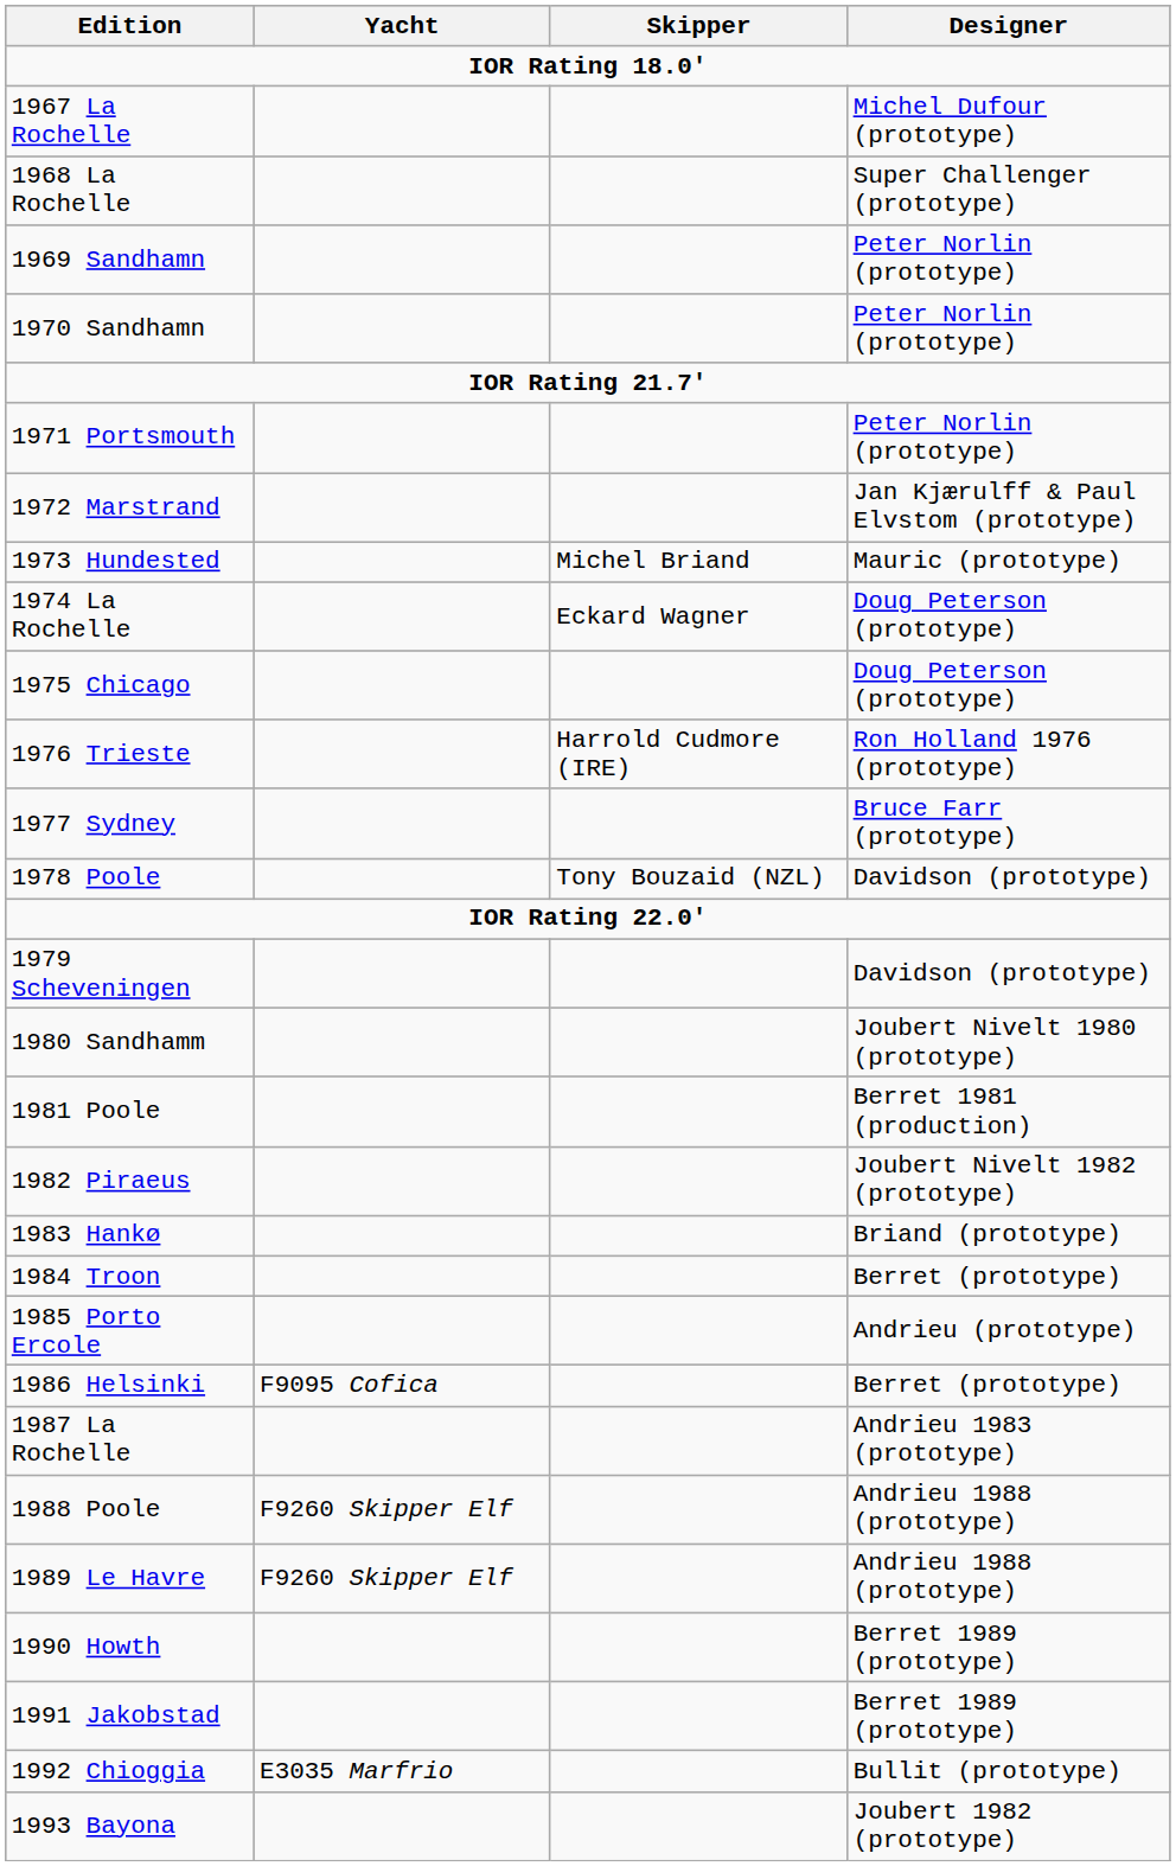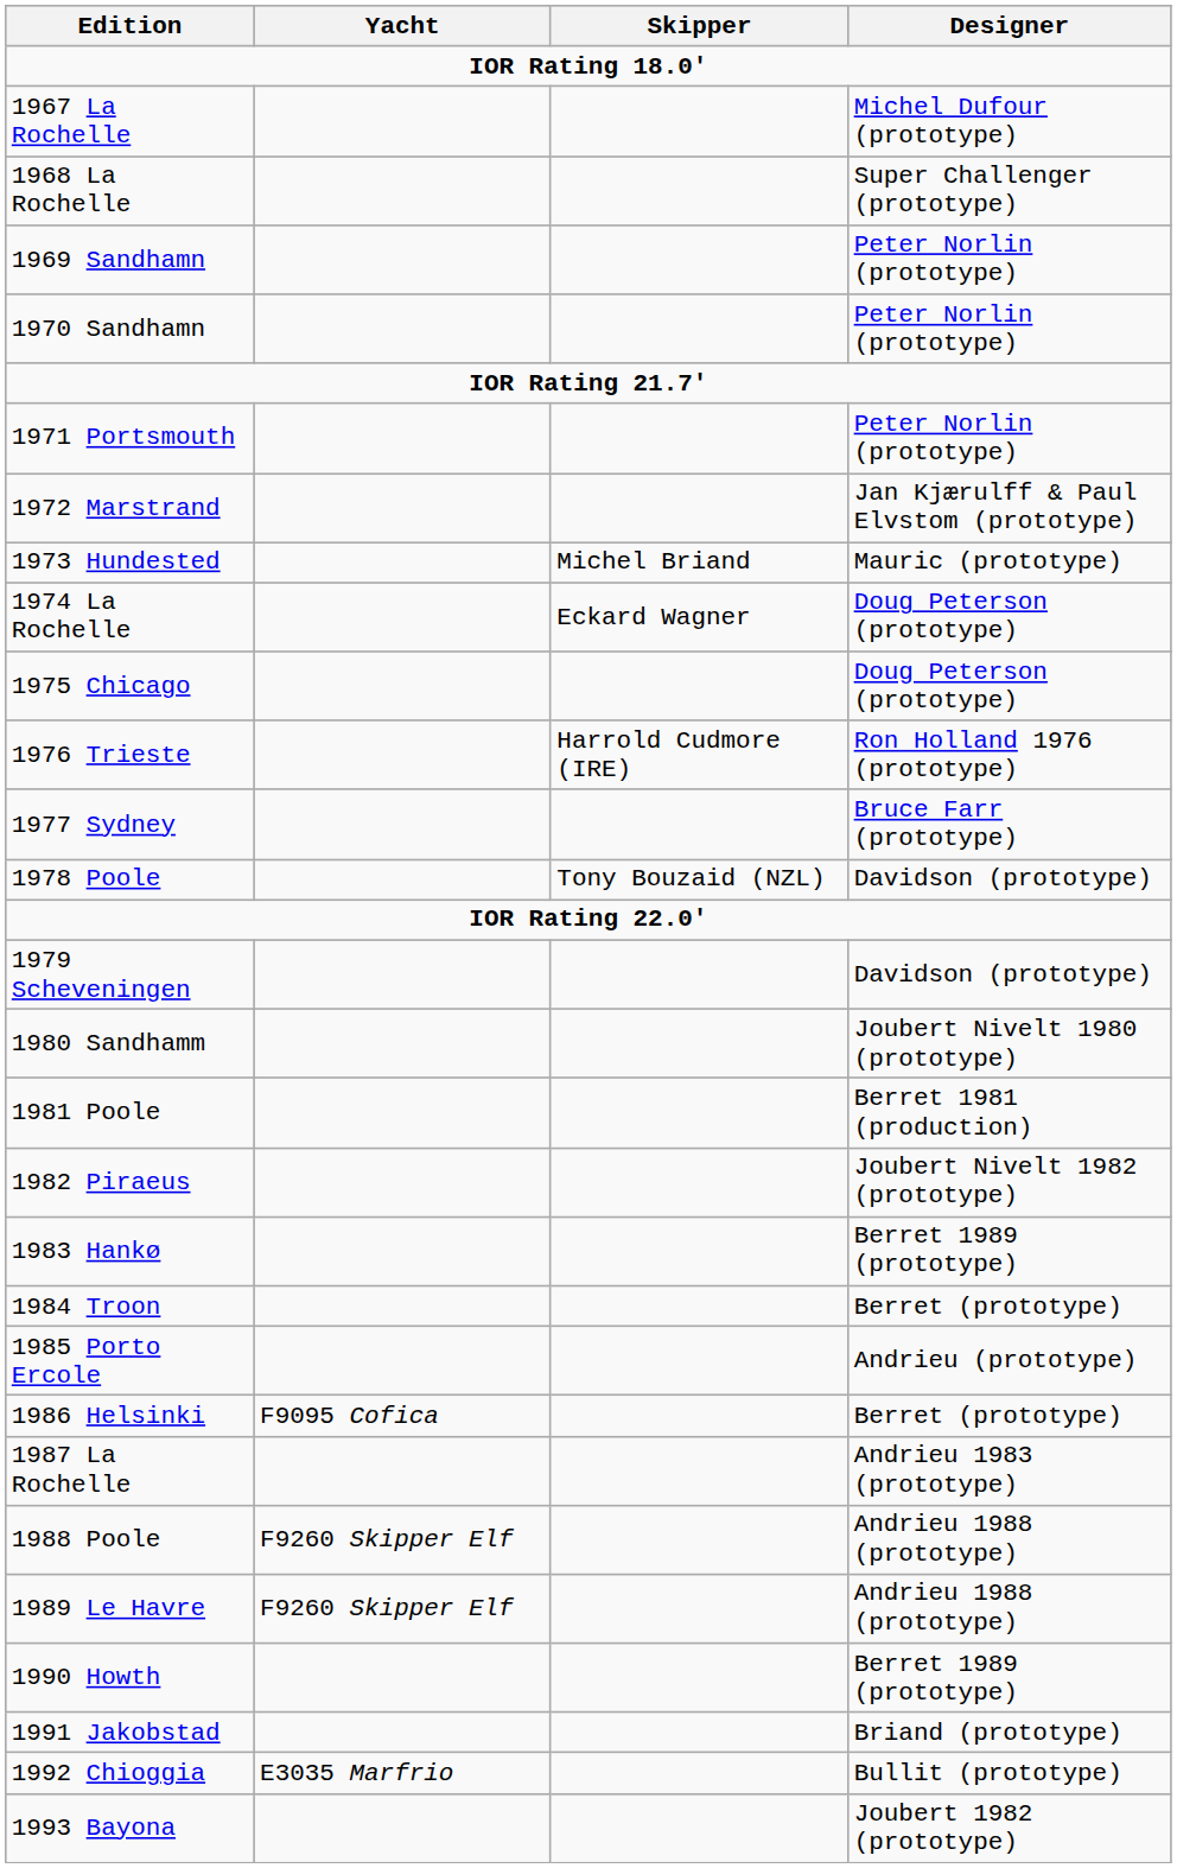 <table class=wikitable>
 <tr>
 <th width=140>Edition</th>
 <th width=200>Yacht</th>
 <th width=200>Skipper</th>
 <th width=200>Designer</th>
 </tr>
 <tr>
 <td colspan="4" style="text-align:center;"><strong>IOR Rating 18.0' </strong></td>
 </tr>
 <tr>
 <td>1967 <a href='#'>La Rochelle</a></td>
 <td></td>
 <td></td>
 <td><a href='#'>Michel Dufour</a> (prototype)</td>
 </tr>
 <tr>
 <td>1968 La Rochelle</td>
 <td></td>
 <td></td>
 <td>Super Challenger (prototype)</td>
 </tr>
 <tr>
 <td>1969 <a href='#'>Sandhamn</a></td>
 <td></td>
 <td></td>
 <td><a href='#'>Peter Norlin</a> (prototype)</td>
 </tr>
 <tr>
 <td>1970 Sandhamn</td>
 <td></td>
 <td></td>
 <td><a href='#'>Peter Norlin</a> (prototype)</td>
 </tr>
 <tr>
 <td colspan="4" style="text-align:center;"><strong>IOR Rating 21.7' </strong></td>
 </tr>
 <tr>
 <td>1971 <a href='#'>Portsmouth</a></td>
 <td></td>
 <td></td>
 <td><a href='#'>Peter Norlin</a> (prototype)</td>
 </tr>
 <tr>
 <td>1972 <a href='#'>Marstrand</a></td>
 <td></td>
 <td></td>
 <td>Jan Kjærulff & Paul Elvstom (prototype)</td>
 </tr>
 <tr>
 <td>1973 <a href='#'>Hundested</a></td>
 <td></td>
 <td>Michel Briand</td>
 <td>Mauric (prototype)</td>
 </tr>
 <tr>
 <td>1974 La Rochelle</td>
 <td></td>
 <td>Eckard Wagner</td>
 <td><a href='#'>Doug Peterson</a> (prototype)</td>
 </tr>
 <tr>
 <td>1975 <a href='#'>Chicago</a></td>
 <td></td>
 <td></td>
 <td><a href='#'>Doug Peterson</a> (prototype)</td>
 </tr>
 <tr>
 <td>1976 <a href='#'>Trieste</a></td>
 <td></td>
 <td>Harrold Cudmore (IRE)</td>
 <td><a href='#'>Ron Holland</a> 1976 (prototype)</td>
 </tr>
 <tr>
 <td>1977 <a href='#'>Sydney</a></td>
 <td></td>
 <td></td>
 <td><a href='#'>Bruce Farr</a> (prototype)</td>
 </tr>
 <tr>
 <td>1978 <a href='#'>Poole</a></td>
 <td></td>
 <td>Tony Bouzaid (NZL)</td>
 <td>Davidson (prototype)</td>
 </tr>
 <tr>
 <td colspan="4" style="text-align:center;"><strong>IOR Rating 22.0' </strong></td>
 </tr>
 <tr>
 <td>1979 <a href='#'>Scheveningen</a></td>
 <td></td>
 <td></td>
 <td>Davidson (prototype)</td>
 </tr>
 <tr>
 <td>1980 Sandhamm</td>
 <td></td>
 <td></td>
 <td>Joubert Nivelt 1980 (prototype)</td>
 </tr>
 <tr>
 <td>1981 Poole</td>
 <td></td>
 <td></td>
 <td>Berret 1981 (production)</td>
 </tr>
 <tr>
 <td>1982 <a href='#'>Piraeus</a></td>
 <td></td>
 <td></td>
 <td>Joubert Nivelt 1982 (prototype)</td>
 </tr>
 <tr>
 <td>1983 <a href='#'>Hankø</a></td>
 <td></td>
 <td></td>
-<td>Briand (prototype)</td>
+<td>Berret 1989 (prototype)</td>
 </tr>
 <tr>
 <td>1984 <a href='#'>Troon</a></td>
 <td></td>
 <td></td>
 <td>Berret (prototype)</td>
 </tr>
 <tr>
 <td>1985 <a href='#'>Porto Ercole</a></td>
 <td></td>
 <td></td>
 <td>Andrieu (prototype)</td>
 </tr>
 <tr>
 <td>1986 <a href='#'>Helsinki</a></td>
 <td>F9095 <em>Cofica</em></td>
 <td></td>
 <td>Berret (prototype)</td>
 </tr>
 <tr>
 <td>1987 La Rochelle</td>
 <td></td>
 <td></td>
 <td>Andrieu 1983 (prototype)</td>
 </tr>
 <tr>
 <td>1988 Poole</td>
 <td>F9260 <em>Skipper Elf</em></td>
 <td></td>
 <td>Andrieu 1988 (prototype)</td>
 </tr>
 <tr>
 <td>1989 <a href='#'>Le Havre</a></td>
 <td>F9260 <em>Skipper Elf</em></td>
 <td></td>
 <td>Andrieu 1988 (prototype)</td>
 </tr>
 <tr>
 <td>1990 <a href='#'>Howth</a></td>
 <td></td>
 <td></td>
 <td>Berret 1989 (prototype)</td>
 </tr>
 <tr>
 <td>1991 <a href='#'>Jakobstad</a></td>
 <td></td>
 <td></td>
-<td>Berret 1989 (prototype)</td>
+<td>Briand (prototype)</td>
 </tr>
 <tr>
 <td>1992 <a href='#'>Chioggia</a></td>
 <td>E3035 <em>Marfrio</em></td>
 <td></td>
 <td>Bullit (prototype)</td>
 </tr>
 <tr>
 <td>1993 <a href='#'>Bayona</a></td>
 <td></td>
 <td></td>
 <td>Joubert 1982 (prototype)</td>
 </tr>
 </table>
